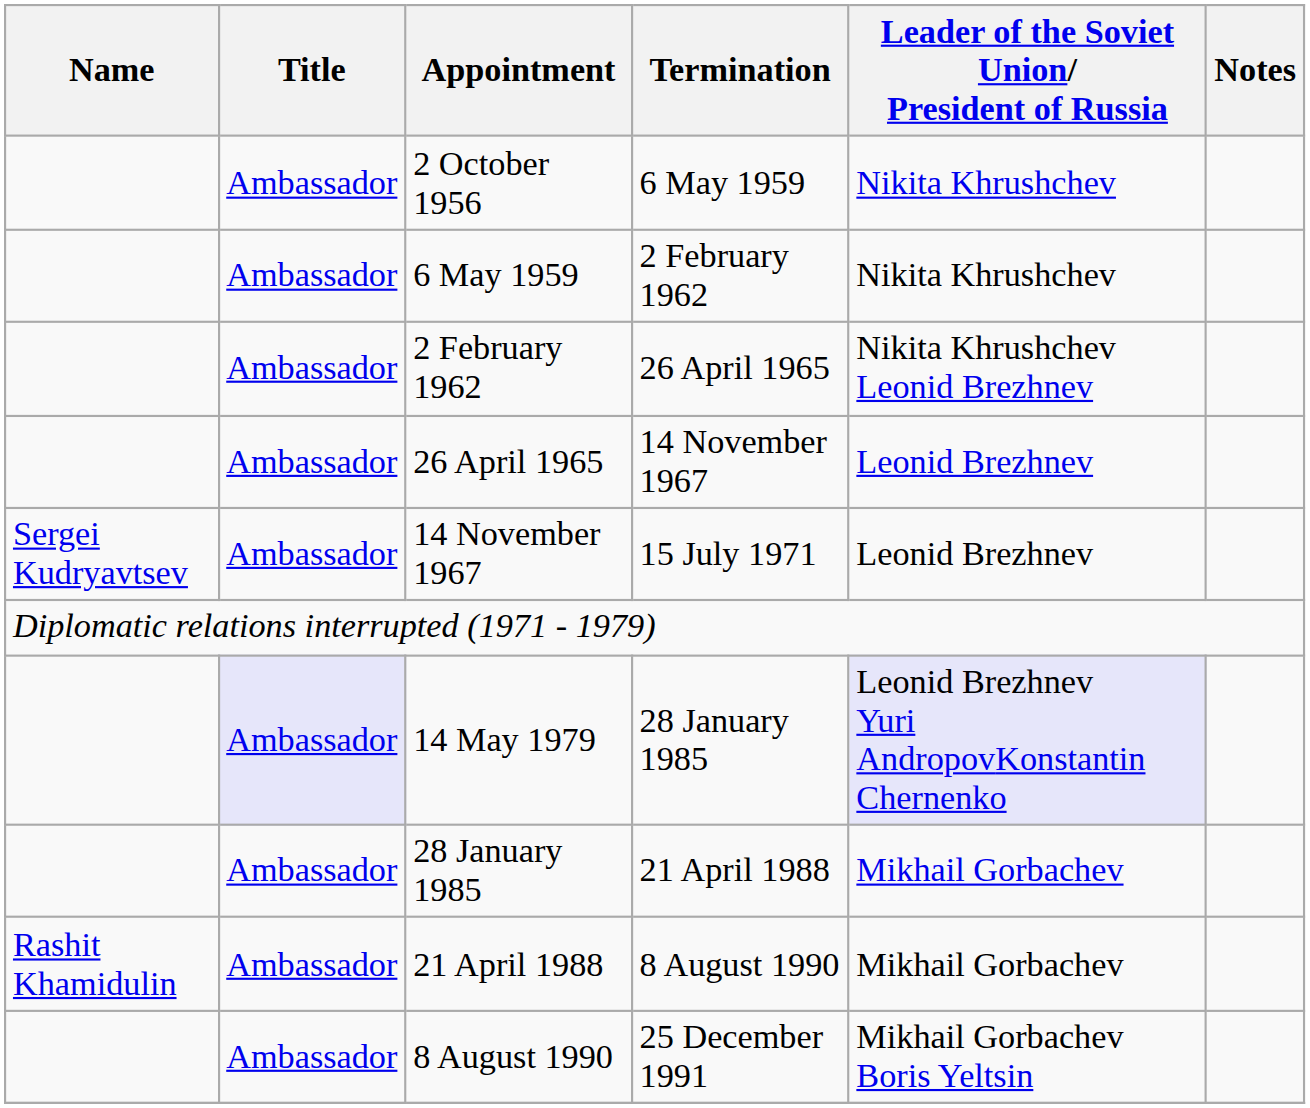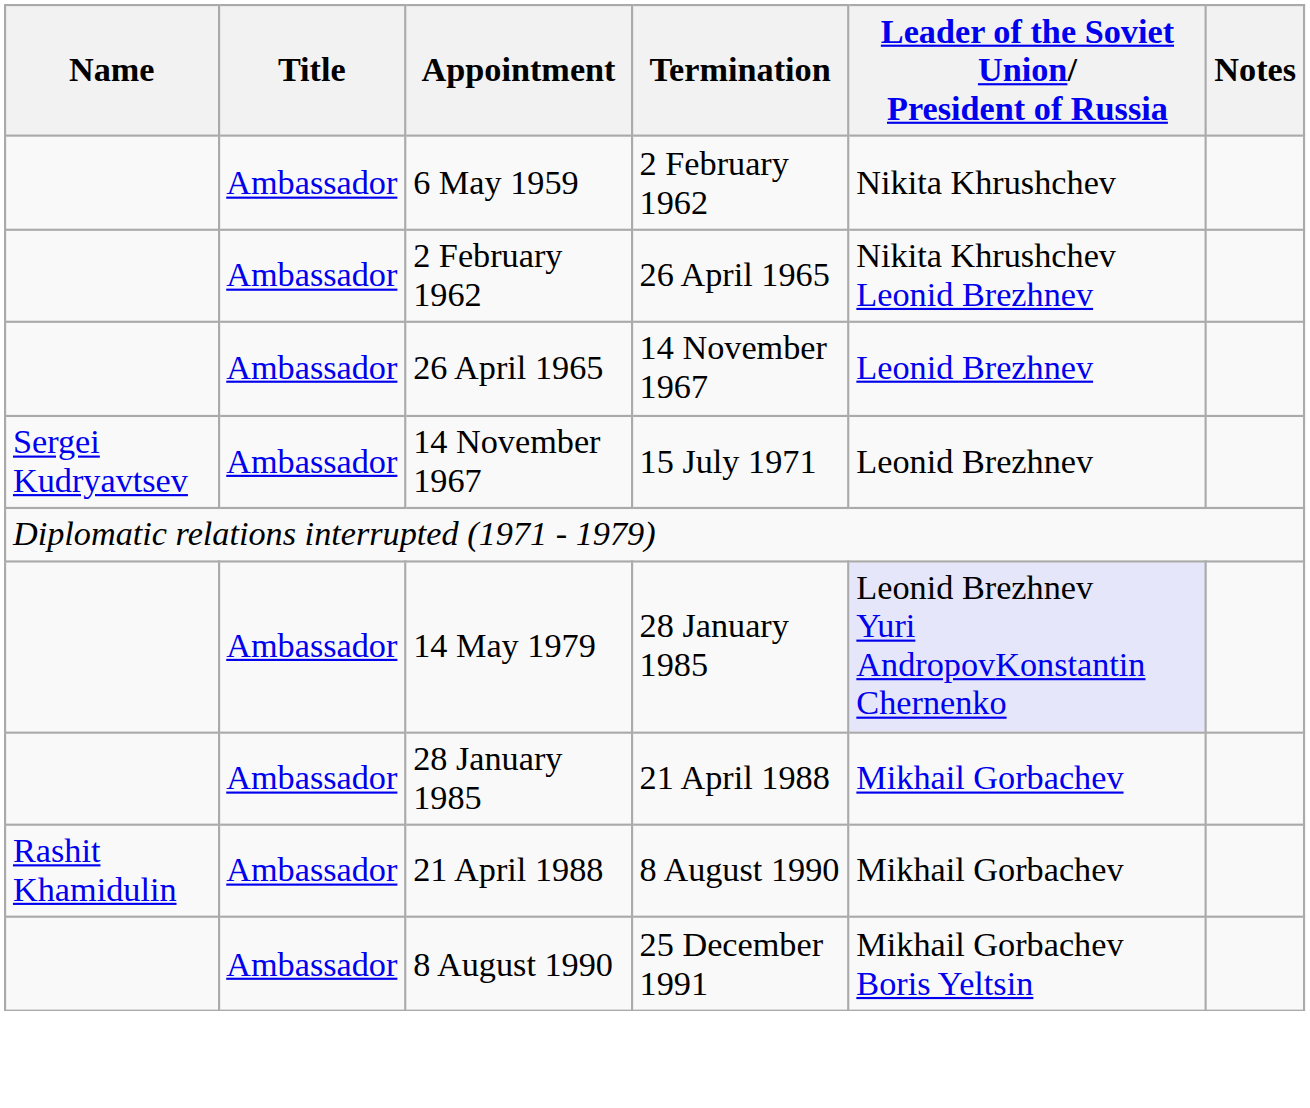 <table class="wikitable">
 <tr valign="middle">
 <th>Name</th>
 <th>Title</th>
 <th>Appointment</th>
 <th>Termination</th>
 <th><a href='#'>Leader of the Soviet Union</a>/<br><a href='#'>President of Russia</a></th>
 <th>Notes</th>
-</tr>
-<tr>
-<td></td>
-<td><a href='#'>Ambassador</a></td>
-<td>2 October 1956</td>
-<td>6 May 1959</td>
-<td><a href='#'>Nikita Khrushchev</a></td>
-<td></td>
 </tr>
 <tr>
 <td></td>
 <td><a href='#'>Ambassador</a></td>
 <td>6 May 1959</td>
 <td>2 February 1962</td>
 <td>Nikita Khrushchev</td>
 <td></td>
 </tr>
 <tr>
 <td></td>
 <td><a href='#'>Ambassador</a></td>
 <td>2 February 1962</td>
 <td>26 April 1965</td>
 <td>Nikita Khrushchev<br><a href='#'>Leonid Brezhnev</a></td>
 <td></td>
 </tr>
 <tr>
 <td></td>
 <td><a href='#'>Ambassador</a></td>
 <td>26 April 1965</td>
 <td>14 November 1967</td>
 <td><a href='#'>Leonid Brezhnev</a></td>
 <td></td>
 </tr>
 <tr>
 <td><a href='#'>Sergei Kudryavtsev</a></td>
 <td><a href='#'>Ambassador</a></td>
 <td>14 November 1967</td>
 <td>15 July 1971</td>
 <td>Leonid Brezhnev</td>
 <td></td>
 </tr>
 <tr>
 <td colspan="6"><em>Diplomatic relations interrupted (1971 - 1979)</em></td>
 </tr>
 <tr>
 <td></td>
-<td style="background: lavender;"><a href='#'>Ambassador</a></td>
+<td><a href='#'>Ambassador</a></td>
 <td>14 May 1979</td>
 <td>28 January 1985</td>
 <td style="background: lavender;">Leonid Brezhnev<br><a href='#'>Yuri Andropov</a><a href='#'>Konstantin Chernenko</a></td>
 <td></td>
 </tr>
 <tr>
 <td></td>
 <td><a href='#'>Ambassador</a></td>
 <td>28 January 1985</td>
 <td>21 April 1988</td>
 <td><a href='#'>Mikhail Gorbachev</a></td>
 <td></td>
 </tr>
 <tr>
 <td><a href='#'>Rashit Khamidulin</a></td>
 <td><a href='#'>Ambassador</a></td>
 <td>21 April 1988</td>
 <td>8 August 1990</td>
 <td>Mikhail Gorbachev</td>
 <td></td>
 </tr>
 <tr>
 <td></td>
 <td><a href='#'>Ambassador</a></td>
 <td>8 August 1990</td>
 <td>25 December 1991</td>
 <td>Mikhail Gorbachev<br><a href='#'>Boris Yeltsin</a></td>
 <td></td>
 </tr>
 <tr>
 </tr>
 </table>
